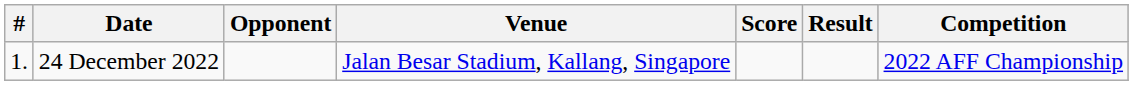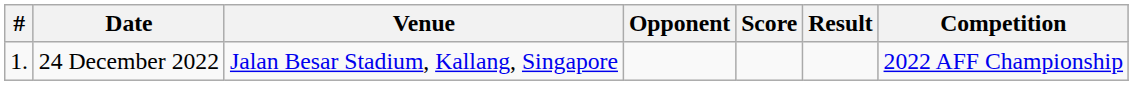 <table class="wikitable" style="font-size:100%">
 <tr>
 <th>#</th>
 <th>Date</th>
+<th>Venue</th>
 <th>Opponent</th>
-<th>Venue</th>
 <th>Score</th>
 <th>Result</th>
 <th>Competition</th>
 </tr>
 <tr>
 <td>1.</td>
 <td>24 December 2022</td>
+<td><a href='#'>Jalan Besar Stadium</a>, <a href='#'>Kallang</a>, <a href='#'>Singapore</a></td>
 <td></td>
-<td><a href='#'>Jalan Besar Stadium</a>, <a href='#'>Kallang</a>, <a href='#'>Singapore</a></td>
 <td></td>
 <td></td>
 <td><a href='#'>2022 AFF Championship</a></td>
 </tr>
 </table>
